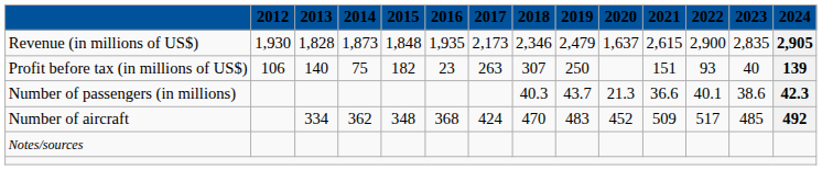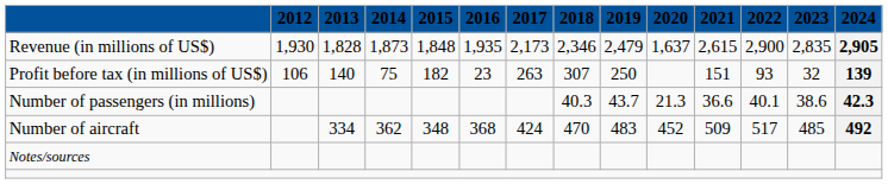 <table class="wikitable" style="margin:auto;text-align:center;">
 <tr>
 <th style="background: #00529b;"></th>
 <th style="background: #00529b;"><span>2012</span></th>
 <th style="background: #00529b;"><span>2013</span></th>
 <th style="background: #00529b;"><span>2014</span></th>
 <th style="background: #00529b;"><span>2015</span></th>
 <th style="background: #00529b;"><span>2016</span></th>
 <th style="background: #00529b;"><span>2017</span></th>
 <th style="background: #00529b;"><span>2018</span></th>
 <th style="background: #00529b;"><span>2019</span></th>
 <th style="background: #00529b;"><span>2020</span></th>
 <th style="background: #00529b;"><span>2021</span></th>
 <th style="background: #00529b;"><span>2022</span></th>
 <th style="background: #00529b;"><span>2023</span></th>
 <th style="background: #00529b;"><span>2024</span></th>
 </tr>
 <tr>
 <td align="left">Revenue (in millions of US$)</td>
 <td>1,930</td>
 <td>1,828</td>
 <td>1,873</td>
 <td>1,848</td>
 <td>1,935</td>
 <td>2,173</td>
 <td>2,346</td>
 <td>2,479</td>
 <td>1,637</td>
 <td>2,615</td>
 <td>2,900</td>
 <td>2,835</td>
 <th>2,905</th>
 </tr>
 <tr>
 <td align="left">Profit before tax (in millions of US$)</td>
 <td>106</td>
 <td>140</td>
 <td>75</td>
 <td>182</td>
 <td>23</td>
 <td>263</td>
 <td>307</td>
 <td>250</td>
 <td></td>
 <td>151</td>
 <td>93</td>
-<td>40</td>
+<td>32</td>
 <th>139</th>
 </tr>
 <tr>
 <td align="left">Number of passengers (in millions)</td>
 <td></td>
 <td></td>
 <td></td>
 <td></td>
 <td></td>
 <td></td>
 <td>40.3</td>
 <td>43.7</td>
 <td>21.3</td>
 <td>36.6</td>
 <td>40.1</td>
 <td>38.6</td>
 <th>42.3</th>
 </tr>
 <tr>
 <td align="left">Number of aircraft </td>
 <td></td>
 <td>334</td>
 <td>362</td>
 <td>348</td>
 <td>368</td>
 <td>424</td>
 <td>470</td>
 <td>483</td>
 <td>452</td>
 <td>509</td>
 <td>517</td>
 <td>485</td>
 <th>492</th>
 </tr>
 <tr>
 <td align="left"><small><em>Notes/sources</em></small></td>
 <td></td>
 <td></td>
 <td></td>
 <td></td>
 <td></td>
 <td></td>
 <td></td>
 <td></td>
 <td></td>
 <td></td>
 <td></td>
 <td></td>
 <td></td>
 </tr>
 <tr>
 <td colspan="14" style="text-align:left;"></td>
 </tr>
 </table>
